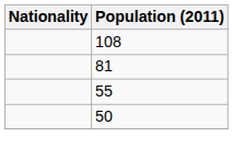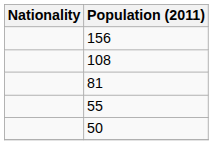 <table class="wikitable" style="float:center;">
 <tr>
 <th>Nationality</th>
 <th>Population (2011)</th>
+</tr>
+<tr>
+<td></td>
+<td>156</td>
 </tr>
 <tr>
 <td></td>
 <td>108</td>
 </tr>
 <tr>
 <td></td>
 <td>81</td>
 </tr>
 <tr>
 <td></td>
 <td>55</td>
 </tr>
 <tr>
 <td></td>
 <td>50</td>
 </tr>
 <tr>
 </tr>
 </table>
